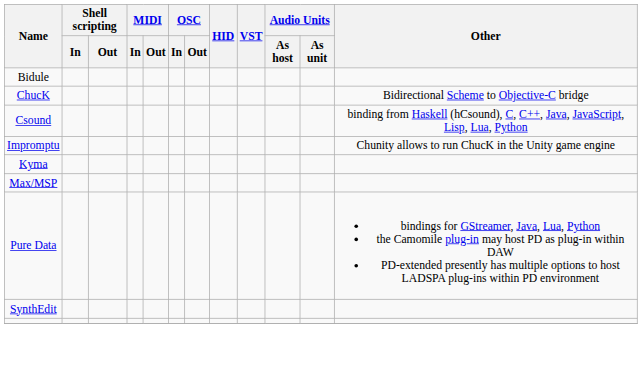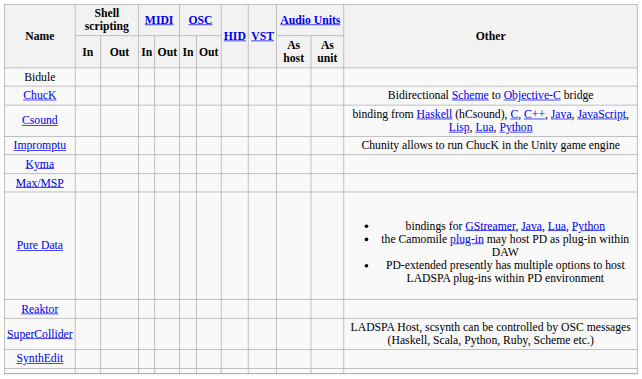 <table class="wikitable" style="text-align: center">
 <tr>
 <th rowspan="2">Name</th>
 <th colspan="2">Shell scripting</th>
 <th colspan="2"><a href='#'>MIDI</a></th>
 <th colspan="2"><a href='#'>OSC</a></th>
 <th rowspan="2"><a href='#'>HID</a></th>
 <th rowspan="2"><a href='#'>VST</a></th>
 <th colspan="2"><a href='#'>Audio Units</a></th>
 <th rowspan="2">Other</th>
 </tr>
 <tr>
 <th>In</th>
 <th>Out</th>
 <th>In</th>
 <th>Out</th>
 <th>In</th>
 <th>Out</th>
 <th>As host</th>
 <th>As unit</th>
 </tr>
 <tr>
 <td>Bidule</td>
 <td></td>
 <td></td>
 <td></td>
 <td></td>
 <td></td>
 <td></td>
 <td></td>
 <td></td>
 <td></td>
 <td></td>
 <td></td>
 </tr>
 <tr>
 <td><a href='#'>ChucK</a></td>
 <td></td>
 <td></td>
 <td></td>
 <td></td>
 <td></td>
 <td></td>
 <td></td>
 <td></td>
 <td></td>
 <td></td>
 <td>Bidirectional <a href='#'>Scheme</a> to <a href='#'>Objective-C</a> bridge</td>
 </tr>
 <tr>
 <td><a href='#'>Csound</a></td>
 <td></td>
 <td></td>
 <td></td>
 <td></td>
 <td></td>
 <td></td>
 <td></td>
 <td></td>
 <td></td>
 <td></td>
 <td>binding from <a href='#'>Haskell</a> (hCsound), <a href='#'>C</a>, <a href='#'>C++</a>, <a href='#'>Java</a>, <a href='#'>JavaScript</a>, <a href='#'>Lisp</a>, <a href='#'>Lua</a>, <a href='#'>Python</a></td>
 </tr>
 <tr>
 <td><a href='#'>Impromptu</a></td>
 <td></td>
 <td></td>
 <td></td>
 <td></td>
 <td></td>
 <td></td>
 <td></td>
 <td></td>
 <td></td>
 <td></td>
 <td>Chunity allows to run ChucK in the Unity game engine</td>
 </tr>
 <tr>
 <td><a href='#'>Kyma</a></td>
 <td></td>
 <td></td>
 <td></td>
 <td></td>
 <td></td>
 <td></td>
 <td></td>
 <td></td>
 <td></td>
 <td></td>
 <td></td>
 </tr>
 <tr>
 <td><a href='#'>Max/MSP</a></td>
 <td></td>
 <td></td>
 <td></td>
 <td></td>
 <td></td>
 <td></td>
 <td></td>
 <td></td>
 <td></td>
 <td></td>
 <td></td>
 </tr>
 <tr>
 <td><a href='#'>Pure Data</a></td>
 <td></td>
 <td></td>
 <td></td>
 <td></td>
 <td></td>
 <td></td>
 <td></td>
 <td></td>
 <td></td>
 <td></td>
 <td><br><ul><li>bindings for <a href='#'>GStreamer</a>, <a href='#'>Java</a>, <a href='#'>Lua</a>, <a href='#'>Python</a></li><li>the Camomile <a href='#'>plug-in</a> may host PD as plug-in within DAW</li><li>PD-extended presently has multiple options to host LADSPA plug-ins within PD environment</li></ul></td>
 </tr>
 <tr>
+<td><a href='#'>Reaktor</a></td>
+<td></td>
+<td></td>
+<td></td>
+<td></td>
+<td></td>
+<td></td>
+<td></td>
+<td></td>
+<td></td>
+<td></td>
+<td></td>
+</tr>
+<tr>
+<td><a href='#'>SuperCollider</a></td>
+<td></td>
+<td></td>
+<td></td>
+<td></td>
+<td></td>
+<td></td>
+<td></td>
+<td></td>
+<td></td>
+<td></td>
+<td>LADSPA Host, scsynth can be controlled by OSC messages (Haskell, Scala, Python, Ruby, Scheme etc.)</td>
+</tr>
+<tr>
 <td><a href='#'>SynthEdit</a></td>
 <td></td>
 <td></td>
 <td></td>
 <td></td>
 <td></td>
 <td></td>
 <td></td>
 <td></td>
 <td></td>
 <td></td>
 <td></td>
 </tr>
 <tr>
 <td></td>
 <td></td>
 <td></td>
 <td></td>
 <td></td>
 <td></td>
 <td></td>
 <td></td>
 <td></td>
 <td></td>
 <td></td>
 <td></td>
 </tr>
 <tr>
 </tr>
 </table>
